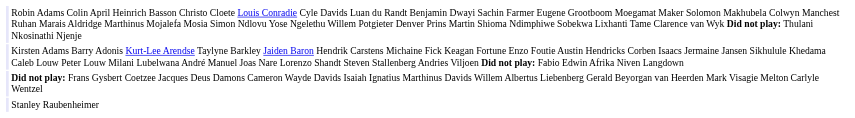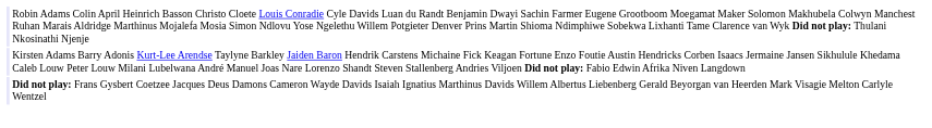 <table cellpadding="2" style="border: 1px solid white; font-size:90%;">
 <tr>
 <td style="text-align:right;" bgcolor="lavender"></td>
 <td style="text-align:left;">Robin Adams Colin April Heinrich Basson Christo Cloete <a href='#'>Louis Conradie</a> Cyle Davids Luan du Randt Benjamin Dwayi Sachin Farmer Eugene Grootboom Moegamat Maker Solomon Makhubela Colwyn Manchest Ruhan Marais Aldridge Marthinus Mojalefa Mosia Simon Ndlovu Yose Ngelethu Willem Potgieter Denver Prins Martin Shioma Ndimphiwe Sobekwa Lixhanti Tame Clarence van Wyk <strong>Did not play:</strong> Thulani Nkosinathi Njenje</td>
 </tr>
 <tr>
 <td style="text-align:right;" bgcolor="lavender"></td>
 <td style="text-align:left;">Kirsten Adams Barry Adonis <a href='#'>Kurt-Lee Arendse</a> Taylyne Barkley <a href='#'>Jaiden Baron</a> Hendrik Carstens Michaine Fick Keagan Fortune Enzo Foutie Austin Hendricks Corben Isaacs Jermaine Jansen Sikhulule Khedama Caleb Louw Peter Louw Milani Lubelwana André Manuel Joas Nare Lorenzo Shandt Steven Stallenberg Andries Viljoen <strong>Did not play:</strong> Fabio Edwin Afrika Niven Langdown</td>
 </tr>
 <tr>
 <td style="text-align:right;" bgcolor="lavender"></td>
 <td style="text-align:left;"><strong>Did not play:</strong> Frans Gysbert Coetzee Jacques Deus Damons Cameron Wayde Davids Isaiah Ignatius Marthinus Davids Willem Albertus Liebenberg Gerald Beyorgan van Heerden Mark Visagie Melton Carlyle Wentzel</td>
 </tr>
-<tr>
-<td style="text-align:right;" bgcolor="lavender"></td>
-<td style="text-align:left;">Stanley Raubenheimer</td>
-</tr>
 </table>
